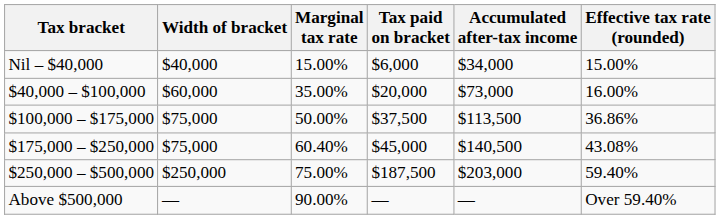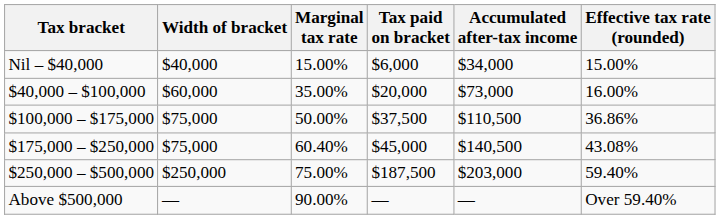 <table class="wikitable">
 <tr>
 <th>Tax bracket</th>
 <th>Width of bracket</th>
 <th>Marginal<br>tax rate</th>
 <th>Tax paid<br>on bracket</th>
 <th>Accumulated<br>after-tax income</th>
 <th>Effective tax rate<br>(rounded)</th>
 </tr>
 <tr>
 <td>Nil – $40,000</td>
 <td>$40,000</td>
 <td>15.00%</td>
 <td>$6,000</td>
 <td>$34,000</td>
 <td>15.00%</td>
 </tr>
 <tr>
 <td>$40,000 – $100,000</td>
 <td>$60,000</td>
 <td>35.00%</td>
 <td>$20,000</td>
 <td>$73,000</td>
 <td>16.00%</td>
 </tr>
 <tr>
 <td>$100,000 – $175,000</td>
 <td>$75,000</td>
 <td>50.00%</td>
 <td>$37,500</td>
-<td>$113,500</td>
+<td>$110,500</td>
 <td>36.86%</td>
 </tr>
 <tr>
 <td>$175,000 – $250,000</td>
 <td>$75,000</td>
 <td>60.40%</td>
 <td>$45,000</td>
 <td>$140,500</td>
 <td>43.08%</td>
 </tr>
 <tr>
 <td>$250,000 – $500,000</td>
 <td>$250,000</td>
 <td>75.00%</td>
 <td>$187,500</td>
 <td>$203,000</td>
 <td>59.40%</td>
 </tr>
 <tr>
 <td>Above $500,000</td>
 <td>—</td>
 <td>90.00%</td>
 <td>—</td>
 <td>—</td>
 <td>Over 59.40%</td>
 </tr>
 </table>
